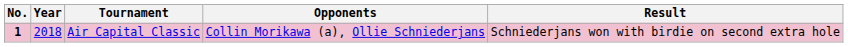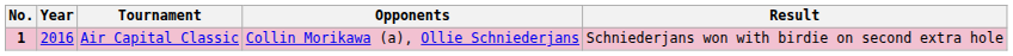 <table class="wikitable" style="font-size:95%;">
 <tr>
 <th>No.</th>
 <th>Year</th>
 <th>Tournament</th>
 <th>Opponents</th>
 <th>Result</th>
 </tr>
 <tr style="background:#F2C1D1;">
 <td align=center><strong>1</strong></td>
-<td><a href='#'>2018</a></td>
+<td><a href='#'>2016</a></td>
 <td><a href='#'>Air Capital Classic</a></td>
 <td> <a href='#'>Collin Morikawa</a> (a),  <a href='#'>Ollie Schniederjans</a></td>
 <td>Schniederjans won with birdie on second extra hole</td>
 </tr>
 </table>
